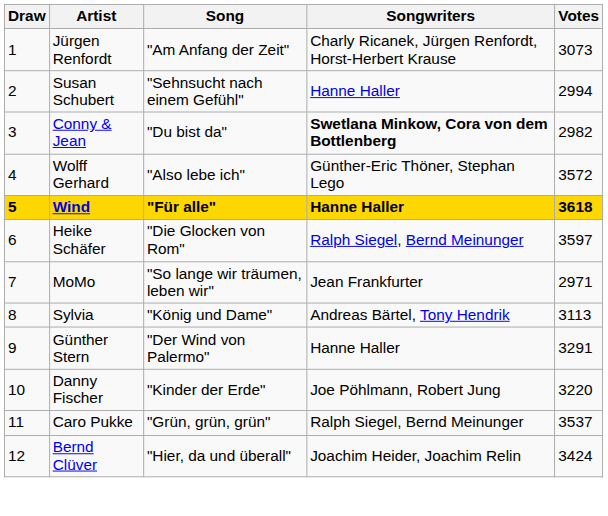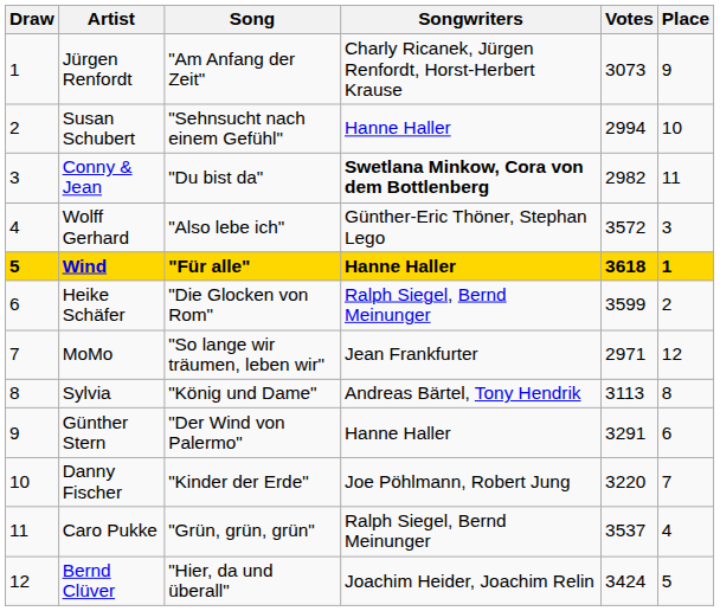 <table class="sortable wikitable" style="margin: 1em auto 1em auto">
 <tr>
 <th>Draw</th>
 <th>Artist</th>
 <th>Song</th>
 <th>Songwriters</th>
 <th>Votes</th>
+<th>Place</th>
 </tr>
 <tr>
 <td>1</td>
 <td>Jürgen Renfordt</td>
 <td>"Am Anfang der Zeit"</td>
 <td>Charly Ricanek, Jürgen Renfordt, Horst-Herbert Krause</td>
 <td>3073</td>
+<td>9</td>
 </tr>
 <tr>
 <td>2</td>
 <td>Susan Schubert</td>
 <td>"Sehnsucht nach einem Gefühl"</td>
 <td><a href='#'>Hanne Haller</a></td>
 <td>2994</td>
+<td>10</td>
 </tr>
 <tr>
 <td>3</td>
 <td><a href='#'>Conny & Jean</a></td>
 <td>"Du bist da"</td>
 <td><strong>Swetlana Minkow, Cora von dem Bottlenberg</strong></td>
 <td>2982</td>
+<td>11</td>
 </tr>
 <tr>
 <td>4</td>
 <td>Wolff Gerhard</td>
 <td>"Also lebe ich"</td>
 <td>Günther-Eric Thöner, Stephan Lego</td>
 <td>3572</td>
+<td>3</td>
 </tr>
 <tr style="font-weight:bold; background:gold;">
 <td>5</td>
 <td><a href='#'>Wind</a></td>
 <td>"Für alle"</td>
 <td>Hanne Haller</td>
 <td>3618</td>
+<td>1</td>
 </tr>
 <tr>
 <td>6</td>
 <td>Heike Schäfer</td>
 <td>"Die Glocken von Rom"</td>
 <td><a href='#'>Ralph Siegel</a>, <a href='#'>Bernd Meinunger</a></td>
-<td>3597</td>
+<td>3599</td>
+<td>2</td>
 </tr>
 <tr>
 <td>7</td>
 <td>MoMo</td>
 <td>"So lange wir träumen, leben wir"</td>
 <td>Jean Frankfurter</td>
 <td>2971</td>
+<td>12</td>
 </tr>
 <tr>
 <td>8</td>
 <td>Sylvia</td>
 <td>"König und Dame"</td>
 <td>Andreas Bärtel, <a href='#'>Tony Hendrik</a></td>
 <td>3113</td>
+<td>8</td>
 </tr>
 <tr>
 <td>9</td>
 <td>Günther Stern</td>
 <td>"Der Wind von Palermo"</td>
 <td>Hanne Haller</td>
 <td>3291</td>
+<td>6</td>
 </tr>
 <tr>
 <td>10</td>
 <td>Danny Fischer</td>
 <td>"Kinder der Erde"</td>
 <td>Joe Pöhlmann, Robert Jung</td>
 <td>3220</td>
+<td>7</td>
 </tr>
 <tr>
 <td>11</td>
 <td>Caro Pukke</td>
 <td>"Grün, grün, grün"</td>
 <td>Ralph Siegel, Bernd Meinunger</td>
 <td>3537</td>
+<td>4</td>
 </tr>
 <tr>
 <td>12</td>
 <td><a href='#'>Bernd Clüver</a></td>
 <td>"Hier, da und überall"</td>
 <td>Joachim Heider, Joachim Relin</td>
 <td>3424</td>
+<td>5</td>
 </tr>
 </table>
